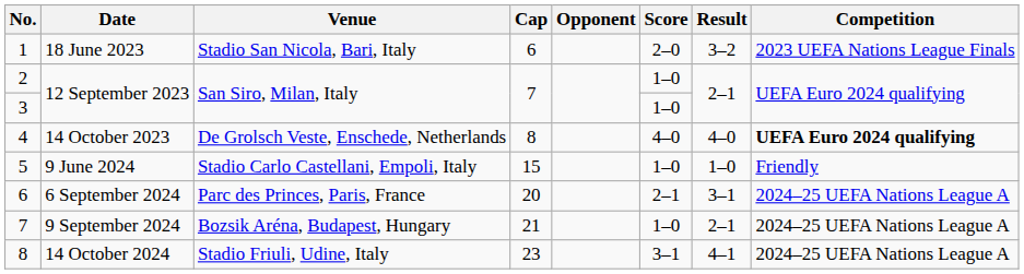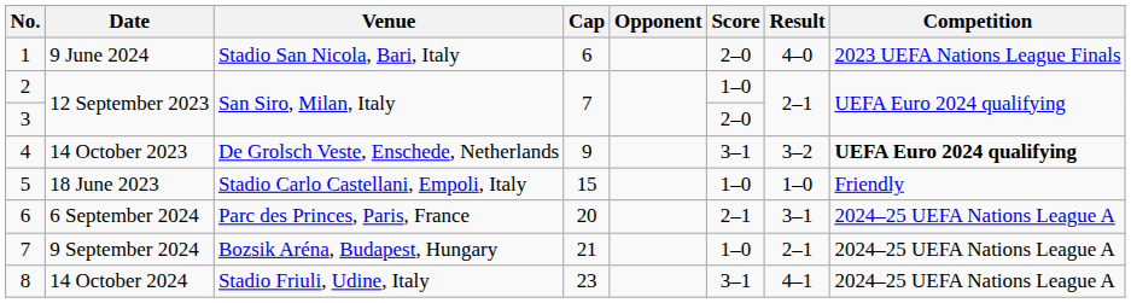 <table class="wikitable sortable">
 <tr>
 <th>No.</th>
 <th>Date</th>
 <th>Venue</th>
 <th>Cap</th>
 <th>Opponent</th>
 <th>Score</th>
 <th>Result</th>
 <th>Competition</th>
 </tr>
 <tr>
 <td align="center">1</td>
-<td>18 June 2023</td>
+<td>9 June 2024</td>
 <td><a href='#'>Stadio San Nicola</a>, <a href='#'>Bari</a>, Italy</td>
 <td align="center">6</td>
 <td></td>
 <td align="center">2–0</td>
-<td align="center">3–2</td>
+<td align="center">4–0</td>
 <td><a href='#'>2023 UEFA Nations League Finals</a></td>
 </tr>
 <tr>
 <td align="center">2</td>
 <td rowspan="2">12 September 2023</td>
 <td rowspan="2"><a href='#'>San Siro</a>, <a href='#'>Milan</a>, Italy</td>
 <td rowspan="2" align="center">7</td>
 <td rowspan="2"></td>
 <td align="center">1–0</td>
 <td rowspan="2" align="center">2–1</td>
 <td rowspan="2"><a href='#'>UEFA Euro 2024 qualifying</a></td>
 </tr>
 <tr>
 <td align="center">3</td>
-<td align="center">1–0</td>
+<td align="center">2–0</td>
 </tr>
 <tr>
 <td align="center">4</td>
 <td>14 October 2023</td>
 <td><a href='#'>De Grolsch Veste</a>, <a href='#'>Enschede</a>, Netherlands</td>
-<td align="center">8</td>
+<td align="center">9</td>
 <td></td>
-<td align="center">4–0</td>
-<td align="center">4–0</td>
+<td align="center">3–1</td>
+<td align="center">3–2</td>
 <td><strong>UEFA Euro 2024 qualifying</strong></td>
 </tr>
 <tr>
 <td align="center">5</td>
-<td>9 June 2024</td>
+<td>18 June 2023</td>
 <td><a href='#'>Stadio Carlo Castellani</a>, <a href='#'>Empoli</a>, Italy</td>
 <td align="center">15</td>
 <td></td>
 <td align="center">1–0</td>
 <td align="center">1–0</td>
 <td><a href='#'>Friendly</a></td>
 </tr>
 <tr>
 <td align="center">6</td>
 <td>6 September 2024</td>
 <td><a href='#'>Parc des Princes</a>, <a href='#'>Paris</a>, France</td>
 <td align="center">20</td>
 <td></td>
 <td align="center">2–1</td>
 <td align="center">3–1</td>
 <td><a href='#'>2024–25 UEFA Nations League A</a></td>
 </tr>
 <tr>
 <td align="center">7</td>
 <td>9 September 2024</td>
 <td><a href='#'>Bozsik Aréna</a>, <a href='#'>Budapest</a>, Hungary</td>
 <td align="center">21</td>
 <td></td>
 <td align="center">1–0</td>
 <td align="center">2–1</td>
 <td>2024–25 UEFA Nations League A</td>
 </tr>
 <tr>
 <td align="center">8</td>
 <td>14 October 2024</td>
 <td><a href='#'>Stadio Friuli</a>, <a href='#'>Udine</a>, Italy</td>
 <td align="center">23</td>
 <td></td>
 <td align="center">3–1</td>
 <td align="center">4–1</td>
 <td>2024–25 UEFA Nations League A</td>
 </tr>
 </table>
